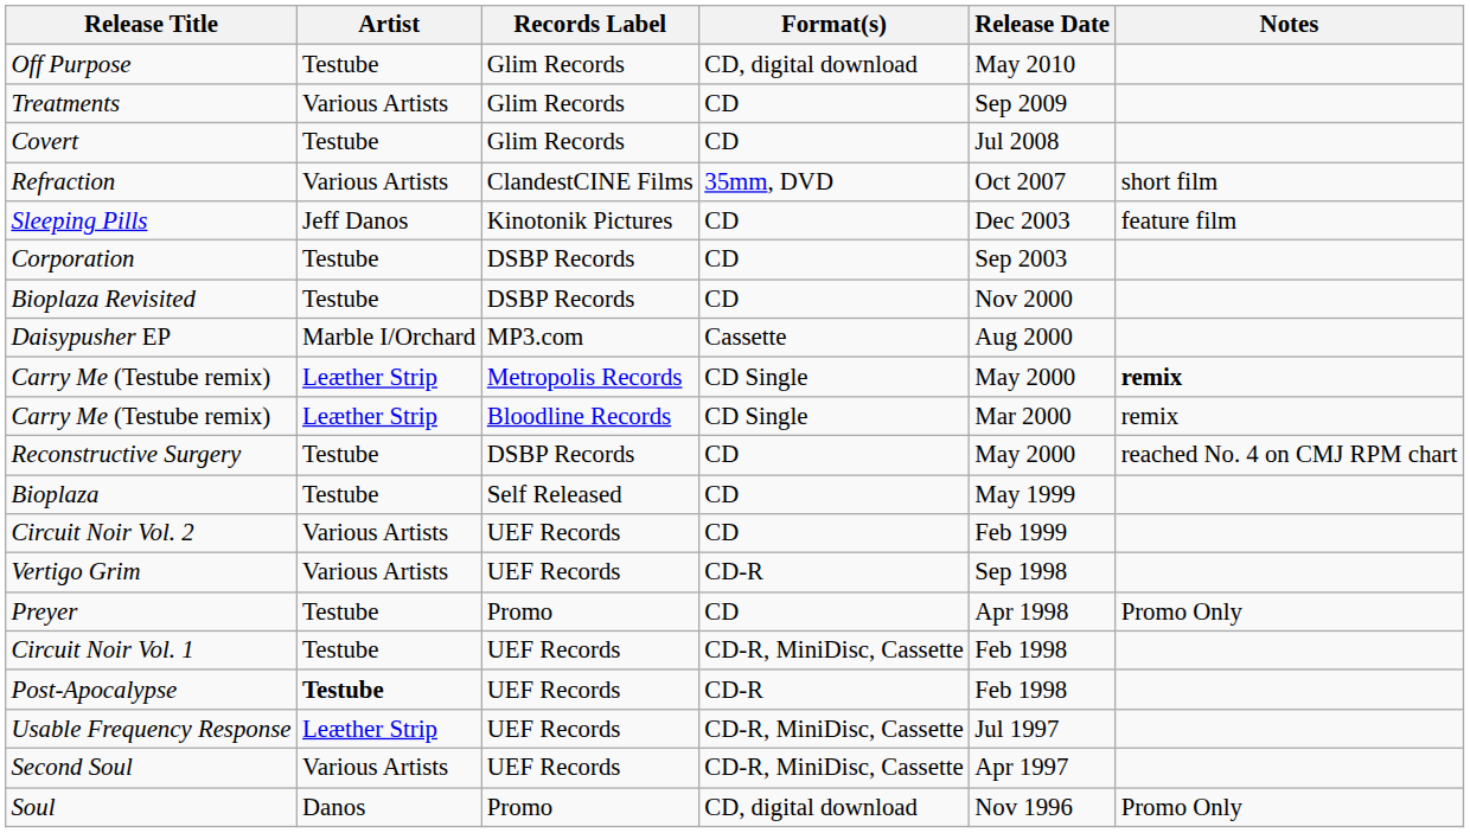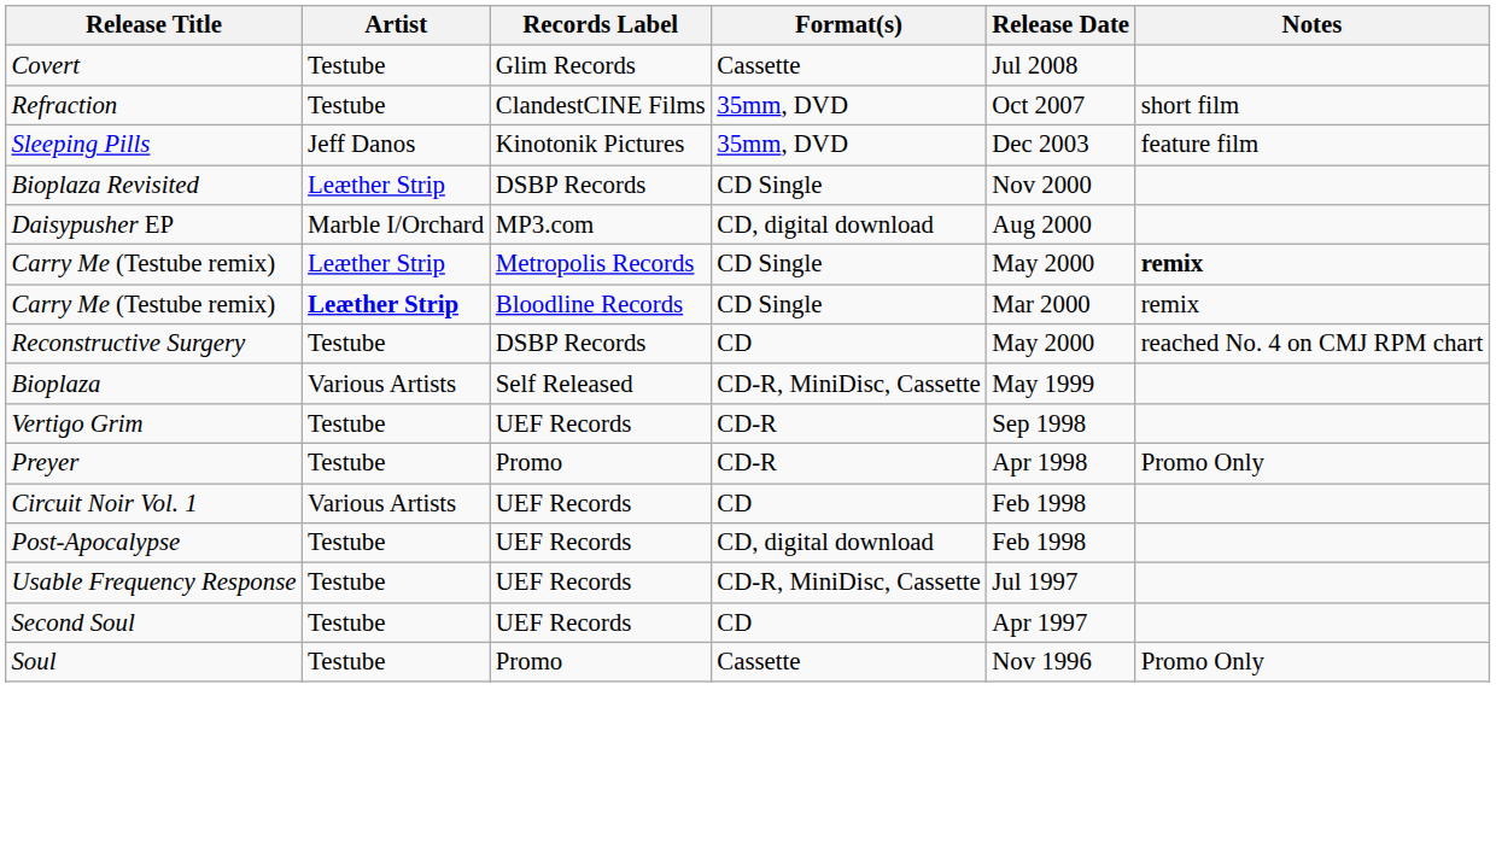 <table class="wikitable sortable">
 <tr>
 <th>Release Title</th>
 <th>Artist</th>
 <th>Records Label</th>
 <th>Format(s)</th>
 <th>Release Date</th>
 <th>Notes</th>
 </tr>
 <tr>
-<td><em>Off Purpose</em></td>
-<td>Testube</td>
-<td>Glim Records</td>
-<td>CD, digital download</td>
-<td>May 2010 </td>
-<td></td>
-</tr>
-<tr>
-<td><em>Treatments</em></td>
-<td>Various Artists</td>
-<td>Glim Records</td>
-<td>CD</td>
-<td>Sep 2009</td>
-<td></td>
-</tr>
-<tr>
 <td><em>Covert</em></td>
 <td>Testube</td>
 <td>Glim Records</td>
-<td>CD</td>
+<td>Cassette</td>
 <td>Jul 2008</td>
 <td></td>
 </tr>
 <tr>
 <td><em>Refraction</em></td>
-<td>Various Artists</td>
+<td>Testube</td>
 <td>ClandestCINE Films</td>
 <td><a href='#'>35mm</a>, DVD</td>
 <td>Oct 2007</td>
 <td>short film</td>
 </tr>
 <tr>
 <td><a href='#'><em>Sleeping Pills</em></a></td>
 <td>Jeff Danos</td>
 <td>Kinotonik Pictures</td>
-<td>CD</td>
+<td><a href='#'>35mm</a>, DVD</td>
 <td>Dec 2003</td>
 <td>feature film</td>
 </tr>
 <tr>
-<td><em>Corporation</em></td>
-<td>Testube</td>
+<td><em>Bioplaza Revisited</em></td>
+<td><a href='#'>Leæther Strip</a></td>
 <td>DSBP Records</td>
-<td>CD</td>
-<td>Sep 2003</td>
-<td></td>
-</tr>
-<tr>
-<td><em>Bioplaza Revisited</em></td>
-<td>Testube</td>
-<td>DSBP Records</td>
-<td>CD</td>
+<td>CD Single</td>
 <td>Nov 2000</td>
 <td></td>
 </tr>
 <tr>
 <td><em>Daisypusher</em> EP</td>
 <td>Marble I/Orchard</td>
 <td>MP3.com</td>
-<td>Cassette</td>
+<td>CD, digital download</td>
 <td>Aug 2000</td>
 <td></td>
 </tr>
 <tr>
 <td><em>Carry Me</em> (Testube remix)</td>
 <td><a href='#'>Leæther Strip</a></td>
 <td><a href='#'>Metropolis Records</a></td>
 <td>CD Single</td>
 <td>May 2000</td>
 <td><strong>remix</strong></td>
 </tr>
 <tr>
 <td><em>Carry Me</em> (Testube remix)</td>
-<td><a href='#'>Leæther Strip</a></td>
+<td><strong><a href='#'>Leæther Strip</a></strong></td>
 <td><a href='#'>Bloodline Records</a></td>
 <td>CD Single</td>
 <td>Mar 2000</td>
 <td>remix</td>
 </tr>
 <tr>
 <td><em>Reconstructive Surgery</em></td>
 <td>Testube</td>
 <td>DSBP Records</td>
 <td>CD</td>
 <td>May 2000</td>
 <td>reached No. 4 on CMJ RPM chart</td>
 </tr>
 <tr>
 <td><em>Bioplaza</em></td>
-<td>Testube</td>
+<td>Various Artists</td>
 <td>Self Released</td>
-<td>CD</td>
+<td>CD-R, MiniDisc, Cassette</td>
 <td>May 1999</td>
 <td></td>
 </tr>
 <tr>
-<td><em>Circuit Noir Vol. 2</em></td>
-<td>Various Artists</td>
-<td>UEF Records</td>
-<td>CD</td>
-<td>Feb 1999</td>
-<td></td>
-</tr>
-<tr>
 <td><em>Vertigo Grim</em></td>
-<td>Various Artists</td>
+<td>Testube</td>
 <td>UEF Records</td>
 <td>CD-R</td>
 <td>Sep 1998</td>
 <td></td>
 </tr>
 <tr>
 <td><em>Preyer</em></td>
 <td>Testube</td>
 <td>Promo</td>
-<td>CD</td>
+<td>CD-R</td>
 <td>Apr 1998</td>
 <td>Promo Only</td>
 </tr>
 <tr>
 <td><em>Circuit Noir Vol. 1</em></td>
-<td>Testube</td>
+<td>Various Artists</td>
 <td>UEF Records</td>
-<td>CD-R, MiniDisc, Cassette</td>
+<td>CD</td>
 <td>Feb 1998</td>
 <td></td>
 </tr>
 <tr>
 <td><em>Post-Apocalypse</em></td>
-<td><strong>Testube</strong></td>
+<td>Testube</td>
 <td>UEF Records</td>
-<td>CD-R</td>
+<td>CD, digital download</td>
 <td>Feb 1998</td>
 <td></td>
 </tr>
 <tr>
 <td><em>Usable Frequency Response</em></td>
-<td><a href='#'>Leæther Strip</a></td>
+<td>Testube</td>
 <td>UEF Records</td>
 <td>CD-R, MiniDisc, Cassette</td>
 <td>Jul 1997</td>
 <td></td>
 </tr>
 <tr>
 <td><em>Second Soul</em></td>
-<td>Various Artists</td>
+<td>Testube</td>
 <td>UEF Records</td>
-<td>CD-R, MiniDisc, Cassette</td>
+<td>CD</td>
 <td>Apr 1997</td>
 <td></td>
 </tr>
 <tr>
 <td><em>Soul</em></td>
-<td>Danos</td>
+<td>Testube</td>
 <td>Promo</td>
-<td>CD, digital download</td>
+<td>Cassette</td>
 <td>Nov 1996</td>
 <td>Promo Only</td>
 </tr>
 </table>
